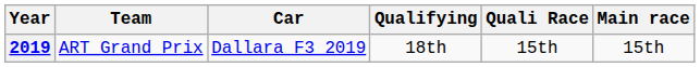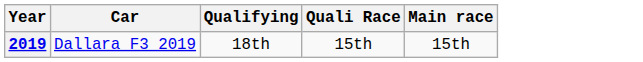 <table class="wikitable" style="text-align:center; font-size:90%">
 <tr>
 <th>Year</th>
-<th>Team</th>
 <th>Car</th>
 <th>Qualifying</th>
 <th>Quali Race</th>
 <th>Main race</th>
 </tr>
 <tr>
 <th><a href='#'>2019</a></th>
-<td align="left" nowrap> <a href='#'>ART Grand Prix</a></td>
 <td align="left" nowrap><a href='#'>Dallara F3 2019</a></td>
 <td>18th</td>
 <td>15th</td>
 <td>15th</td>
 </tr>
 </table>
